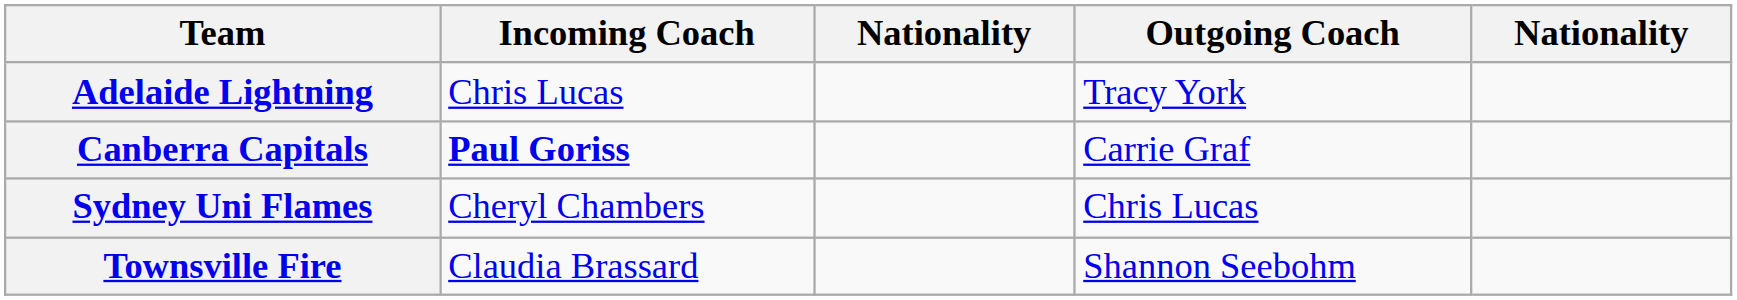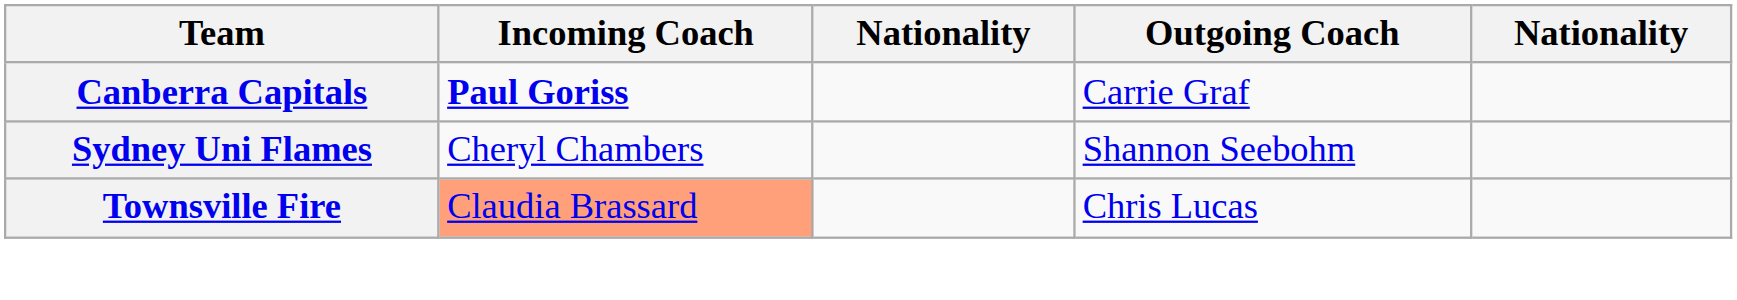 <table class="wikitable" style="width:60%;">
 <tr>
 <th scope="col">Team</th>
 <th scope="col">Incoming Coach</th>
 <th scope="col">Nationality</th>
 <th scope="col">Outgoing Coach</th>
 <th scope="col">Nationality</th>
-</tr>
-<tr>
-<th scope="row"><a href='#'>Adelaide Lightning</a></th>
-<td><a href='#'>Chris Lucas</a></td>
-<td></td>
-<td><a href='#'>Tracy York</a></td>
-<td></td>
 </tr>
 <tr>
 <th scope="row"><a href='#'>Canberra Capitals</a></th>
 <td><strong><a href='#'>Paul Goriss</a></strong></td>
 <td></td>
 <td><a href='#'>Carrie Graf</a></td>
 <td></td>
 </tr>
 <tr>
 <th scope="row"><a href='#'>Sydney Uni Flames</a></th>
 <td><a href='#'>Cheryl Chambers</a></td>
 <td></td>
-<td><a href='#'>Chris Lucas</a></td>
+<td><a href='#'>Shannon Seebohm</a></td>
 <td></td>
 </tr>
 <tr>
 <th scope="row"><a href='#'>Townsville Fire</a></th>
-<td><a href='#'>Claudia Brassard</a></td>
+<td style="background: lightsalmon;"><a href='#'>Claudia Brassard</a></td>
 <td></td>
-<td><a href='#'>Shannon Seebohm</a></td>
+<td><a href='#'>Chris Lucas</a></td>
 <td></td>
 </tr>
 </table>
